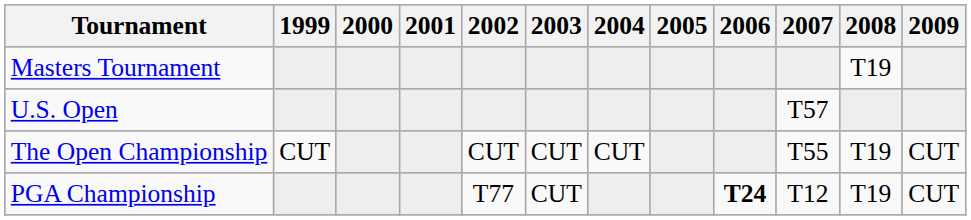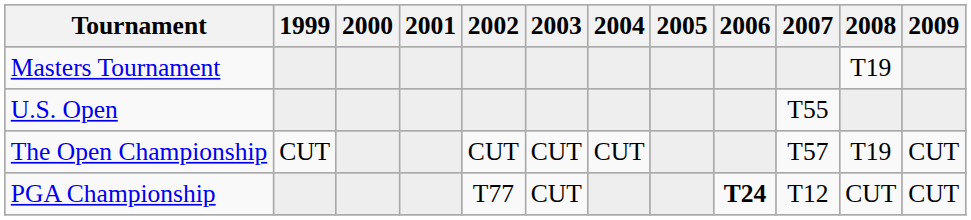 <table class="wikitable" style="font-size:95%;text-align:center;">
 <tr>
 <th>Tournament</th>
 <th>1999</th>
 <th>2000</th>
 <th>2001</th>
 <th>2002</th>
 <th>2003</th>
 <th>2004</th>
 <th>2005</th>
 <th>2006</th>
 <th>2007</th>
 <th>2008</th>
 <th>2009</th>
 </tr>
 <tr>
 <td align=left><a href='#'>Masters Tournament</a></td>
 <td style="background:#eeeeee;"></td>
 <td style="background:#eeeeee;"></td>
 <td style="background:#eeeeee;"></td>
 <td style="background:#eeeeee;"></td>
 <td style="background:#eeeeee;"></td>
 <td style="background:#eeeeee;"></td>
 <td style="background:#eeeeee;"></td>
 <td style="background:#eeeeee;"></td>
 <td style="background:#eeeeee;"></td>
 <td>T19</td>
 <td style="background:#eeeeee;"></td>
 </tr>
 <tr>
 <td align=left><a href='#'>U.S. Open</a></td>
 <td style="background:#eeeeee;"></td>
 <td style="background:#eeeeee;"></td>
 <td style="background:#eeeeee;"></td>
 <td style="background:#eeeeee;"></td>
 <td style="background:#eeeeee;"></td>
 <td style="background:#eeeeee;"></td>
 <td style="background:#eeeeee;"></td>
 <td style="background:#eeeeee;"></td>
-<td>T57</td>
+<td>T55</td>
 <td style="background:#eeeeee;"></td>
 <td style="background:#eeeeee;"></td>
 </tr>
 <tr>
 <td align=left><a href='#'>The Open Championship</a></td>
 <td>CUT</td>
 <td style="background:#eeeeee;"></td>
 <td style="background:#eeeeee;"></td>
 <td>CUT</td>
 <td>CUT</td>
 <td>CUT</td>
 <td style="background:#eeeeee;"></td>
 <td style="background:#eeeeee;"></td>
-<td>T55</td>
+<td>T57</td>
 <td>T19</td>
 <td>CUT</td>
 </tr>
 <tr>
 <td align=left><a href='#'>PGA Championship</a></td>
 <td style="background:#eeeeee;"></td>
 <td style="background:#eeeeee;"></td>
 <td style="background:#eeeeee;"></td>
 <td>T77</td>
 <td>CUT</td>
 <td style="background:#eeeeee;"></td>
 <td style="background:#eeeeee;"></td>
 <td><strong>T24</strong></td>
 <td>T12</td>
-<td>T19</td>
+<td>CUT</td>
 <td>CUT</td>
 </tr>
 </table>
